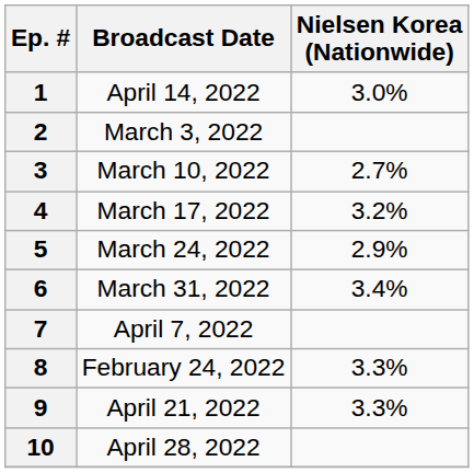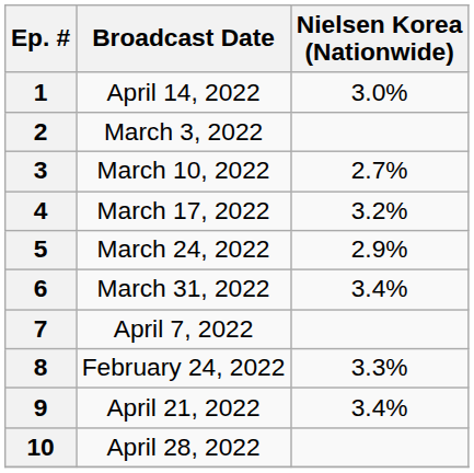 <table class="wikitable" style="text-align:center;">
 <tr>
 <th>Ep. #</th>
 <th>Broadcast Date</th>
 <th>Nielsen Korea<br>(Nationwide)</th>
 </tr>
 <tr>
 <th>1</th>
 <td>April 14, 2022</td>
 <td>3.0%</td>
 </tr>
 <tr>
 <th>2</th>
 <td>March 3, 2022</td>
 <td><strong></strong></td>
 </tr>
 <tr>
 <th>3</th>
 <td>March 10, 2022</td>
 <td>2.7%</td>
 </tr>
 <tr>
 <th>4</th>
 <td>March 17, 2022</td>
 <td>3.2%</td>
 </tr>
 <tr>
 <th>5</th>
 <td>March 24, 2022</td>
 <td>2.9%</td>
 </tr>
 <tr>
 <th>6</th>
 <td>March 31, 2022</td>
 <td>3.4%</td>
 </tr>
 <tr>
 <th>7</th>
 <td>April 7, 2022</td>
 <td><strong></strong></td>
 </tr>
 <tr>
 <th>8</th>
 <td>February 24, 2022</td>
 <td>3.3%</td>
 </tr>
 <tr>
 <th>9</th>
 <td>April 21, 2022</td>
-<td>3.3%</td>
+<td>3.4%</td>
 </tr>
 <tr>
 <th>10</th>
 <td>April 28, 2022</td>
 <td><strong></strong></td>
 </tr>
 <tr>
 </tr>
 </table>
